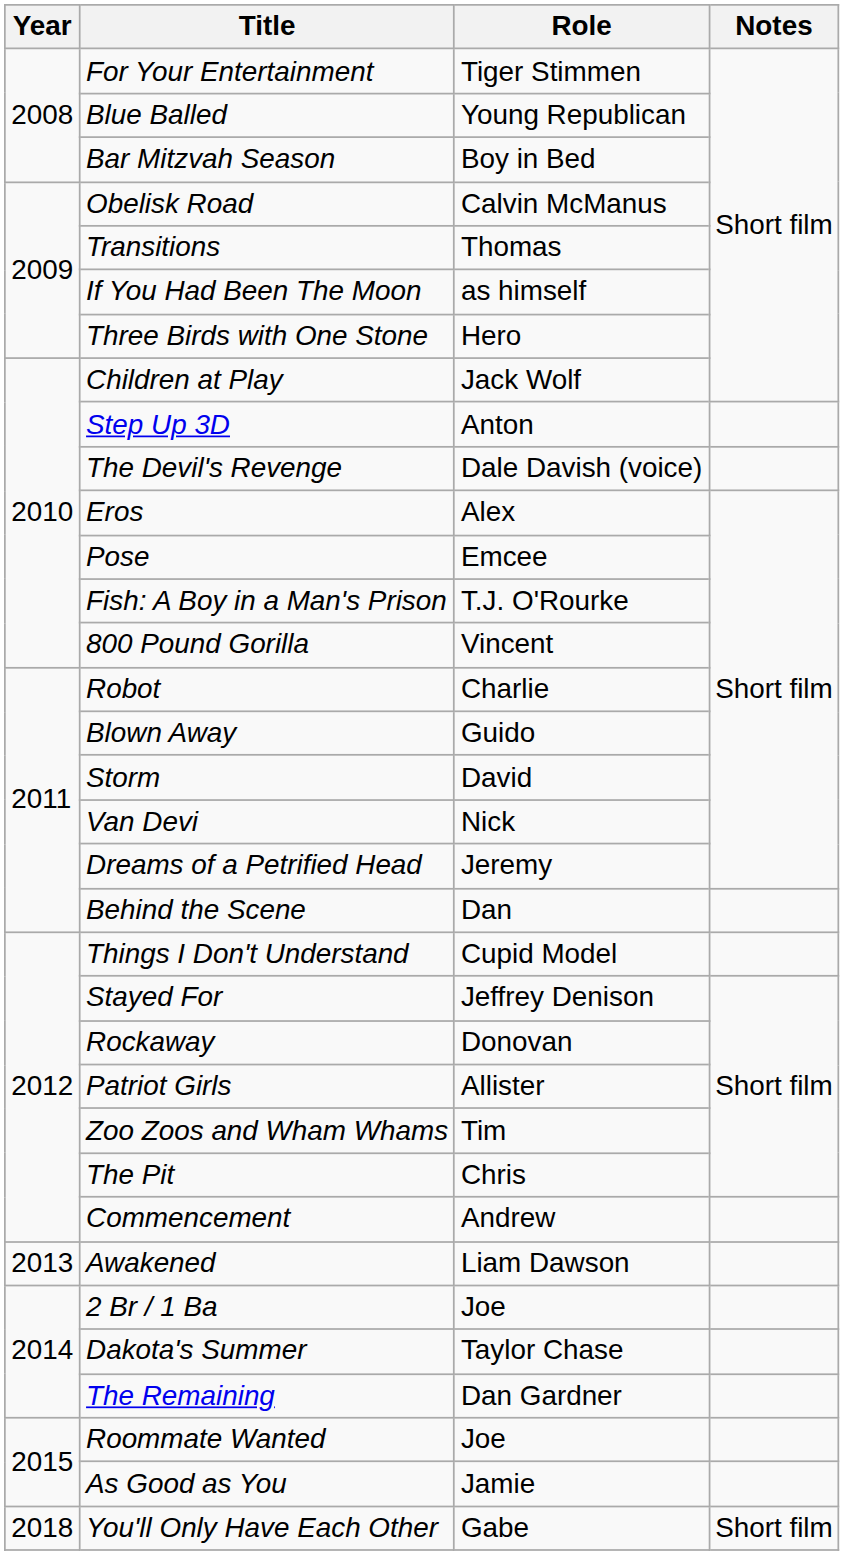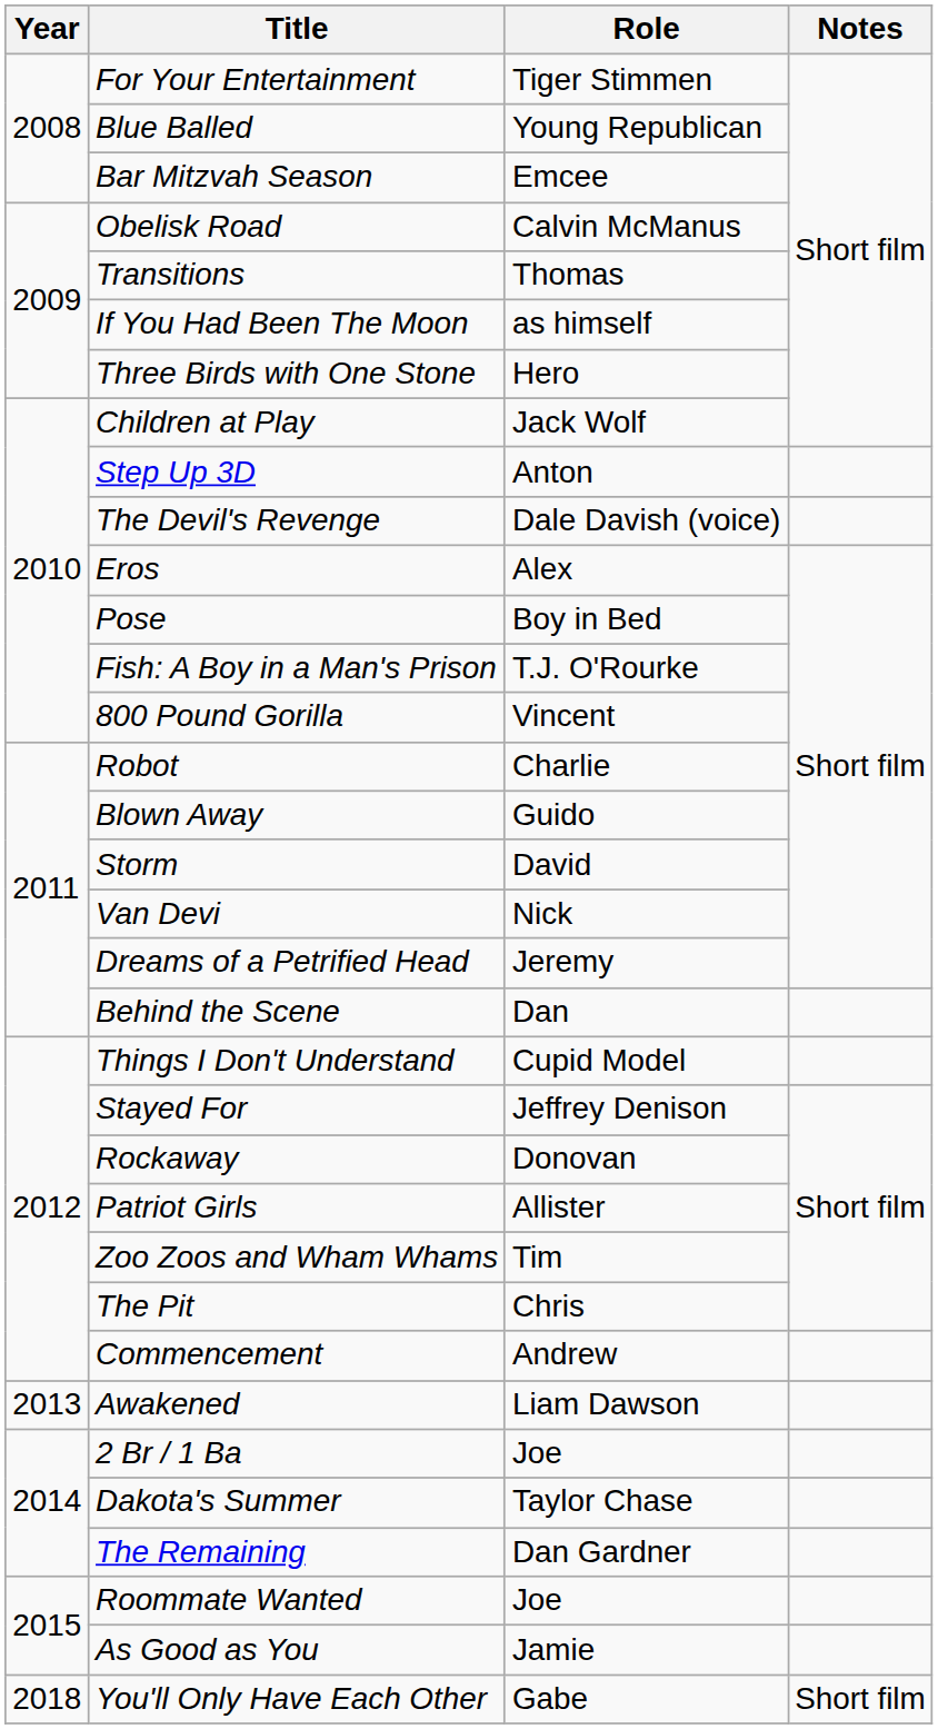 <table class="wikitable sortable">
 <tr>
 <th>Year</th>
 <th>Title</th>
 <th>Role</th>
 <th class="unsortable">Notes</th>
 </tr>
 <tr>
 <td rowspan=3>2008</td>
 <td><em>For Your Entertainment</em></td>
 <td>Tiger Stimmen</td>
 <td rowspan="8">Short film</td>
 </tr>
 <tr>
 <td><em>Blue Balled</em></td>
 <td>Young Republican</td>
 </tr>
 <tr>
 <td><em>Bar Mitzvah Season</em></td>
-<td>Boy in Bed</td>
+<td>Emcee</td>
 </tr>
 <tr>
 <td rowspan="4">2009</td>
 <td><em>Obelisk Road</em></td>
 <td>Calvin McManus</td>
 </tr>
 <tr>
 <td><em>Transitions</em></td>
 <td>Thomas</td>
 </tr>
 <tr>
 <td><em>If You Had Been The Moon</em></td>
 <td>as himself</td>
 </tr>
 <tr>
 <td><em>Three Birds with One Stone</em></td>
 <td>Hero</td>
 </tr>
 <tr>
 <td rowspan=7>2010</td>
 <td><em>Children at Play</em></td>
 <td>Jack Wolf</td>
 </tr>
 <tr>
 <td><em><a href='#'>Step Up 3D</a></em></td>
 <td>Anton</td>
 <td></td>
 </tr>
 <tr>
 <td><em>The Devil's Revenge</em></td>
 <td>Dale Davish (voice)</td>
 <td></td>
 </tr>
 <tr>
 <td><em>Eros</em></td>
 <td>Alex</td>
 <td rowspan="9">Short film</td>
 </tr>
 <tr>
 <td><em>Pose</em></td>
-<td>Emcee</td>
+<td>Boy in Bed</td>
 </tr>
 <tr>
 <td><em>Fish: A Boy in a Man's Prison</em></td>
 <td>T.J. O'Rourke</td>
 </tr>
 <tr>
 <td><em>800 Pound Gorilla</em></td>
 <td>Vincent</td>
 </tr>
 <tr>
 <td rowspan=6>2011</td>
 <td><em>Robot</em></td>
 <td>Charlie</td>
 </tr>
 <tr>
 <td><em>Blown Away</em></td>
 <td>Guido</td>
 </tr>
 <tr>
 <td><em>Storm</em></td>
 <td>David</td>
 </tr>
 <tr>
 <td><em>Van Devi</em></td>
 <td>Nick</td>
 </tr>
 <tr>
 <td><em>Dreams of a Petrified Head</em></td>
 <td>Jeremy</td>
 </tr>
 <tr>
 <td><em>Behind the Scene</em></td>
 <td>Dan</td>
 <td></td>
 </tr>
 <tr>
 <td rowspan=7>2012</td>
 <td><em>Things I Don't Understand</em></td>
 <td>Cupid Model</td>
 <td></td>
 </tr>
 <tr>
 <td><em>Stayed For</em></td>
 <td>Jeffrey Denison</td>
 <td rowspan="5">Short film</td>
 </tr>
 <tr>
 <td><em>Rockaway</em></td>
 <td>Donovan</td>
 </tr>
 <tr>
 <td><em>Patriot Girls</em></td>
 <td>Allister</td>
 </tr>
 <tr>
 <td><em>Zoo Zoos and Wham Whams</em></td>
 <td>Tim</td>
 </tr>
 <tr>
 <td><em>The Pit</em></td>
 <td>Chris</td>
 </tr>
 <tr>
 <td><em>Commencement</em></td>
 <td>Andrew</td>
 <td></td>
 </tr>
 <tr>
 <td>2013</td>
 <td><em>Awakened</em></td>
 <td>Liam Dawson</td>
 <td></td>
 </tr>
 <tr>
 <td rowspan=3>2014</td>
 <td><em>2 Br / 1 Ba</em></td>
 <td>Joe</td>
 <td></td>
 </tr>
 <tr>
 <td><em>Dakota's Summer</em></td>
 <td>Taylor Chase</td>
 <td></td>
 </tr>
 <tr>
 <td><em><a href='#'>The Remaining</a></em></td>
 <td>Dan Gardner</td>
 <td></td>
 </tr>
 <tr>
 <td rowspan=2>2015</td>
 <td><em>Roommate Wanted</em></td>
 <td>Joe</td>
 <td></td>
 </tr>
 <tr>
 <td><em>As Good as You</em></td>
 <td>Jamie</td>
 <td></td>
 </tr>
 <tr>
 <td>2018</td>
 <td><em>You'll Only Have Each Other</em></td>
 <td>Gabe</td>
 <td>Short film</td>
 </tr>
 </table>
